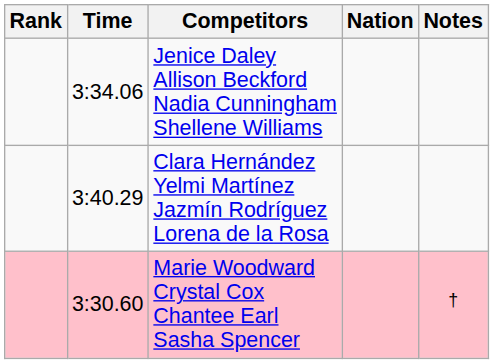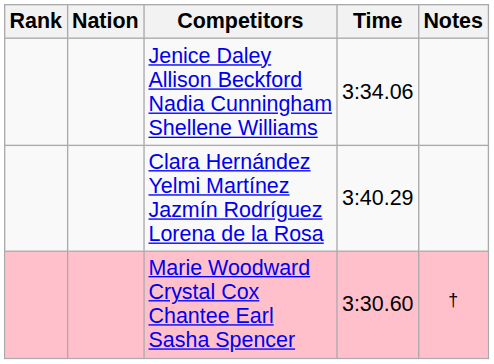 <table class="wikitable sortable" style="text-align:center">
 <tr>
 <th>Rank</th>
+<th>Nation</th>
+<th>Competitors</th>
 <th>Time</th>
-<th>Competitors</th>
-<th>Nation</th>
 <th>Notes</th>
 </tr>
 <tr>
 <td align=center></td>
+<td align=left></td>
+<td align=left><a href='#'>Jenice Daley</a><br><a href='#'>Allison Beckford</a><br><a href='#'>Nadia Cunningham</a><br><a href='#'>Shellene Williams</a></td>
 <td>3:34.06</td>
-<td align=left><a href='#'>Jenice Daley</a><br><a href='#'>Allison Beckford</a><br><a href='#'>Nadia Cunningham</a><br><a href='#'>Shellene Williams</a></td>
-<td align=left></td>
 <td></td>
 </tr>
 <tr>
 <td align=center></td>
+<td align=left></td>
+<td align=left><a href='#'>Clara Hernández</a><br><a href='#'>Yelmi Martínez</a><br><a href='#'>Jazmín Rodríguez</a><br><a href='#'>Lorena de la Rosa</a></td>
 <td>3:40.29</td>
-<td align=left><a href='#'>Clara Hernández</a><br><a href='#'>Yelmi Martínez</a><br><a href='#'>Jazmín Rodríguez</a><br><a href='#'>Lorena de la Rosa</a></td>
-<td align=left></td>
 <td></td>
 </tr>
 <tr bgcolor=pink>
 <td align=center></td>
+<td align=left></td>
+<td align=left><a href='#'>Marie Woodward</a><br><a href='#'>Crystal Cox</a><br><a href='#'>Chantee Earl</a><br><a href='#'>Sasha Spencer</a></td>
 <td>3:30.60</td>
-<td align=left><a href='#'>Marie Woodward</a><br><a href='#'>Crystal Cox</a><br><a href='#'>Chantee Earl</a><br><a href='#'>Sasha Spencer</a></td>
-<td align=left></td>
 <td><sup>†</sup></td>
 </tr>
 </table>
